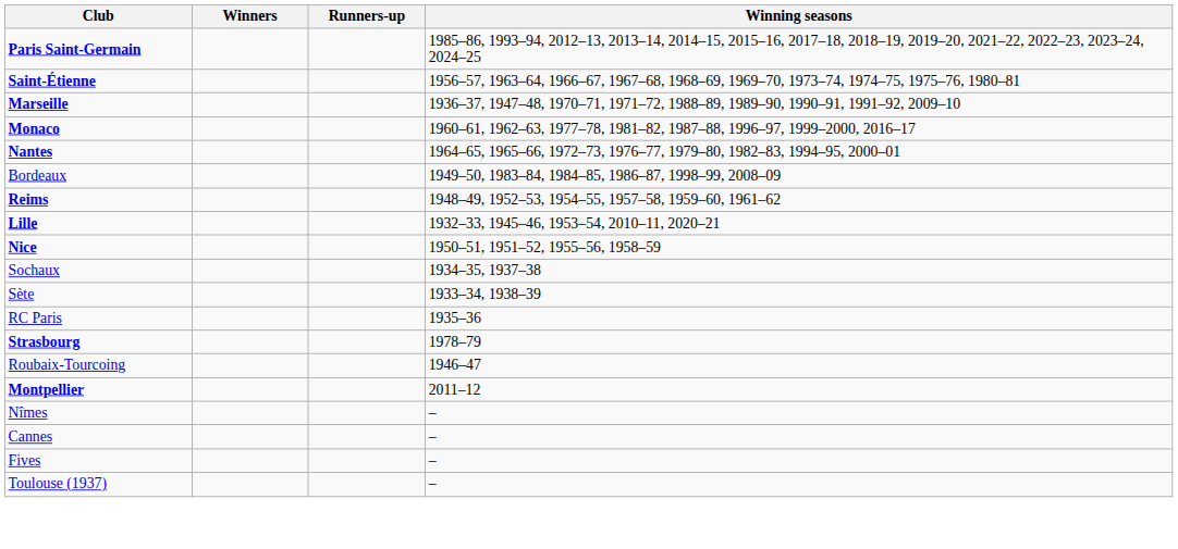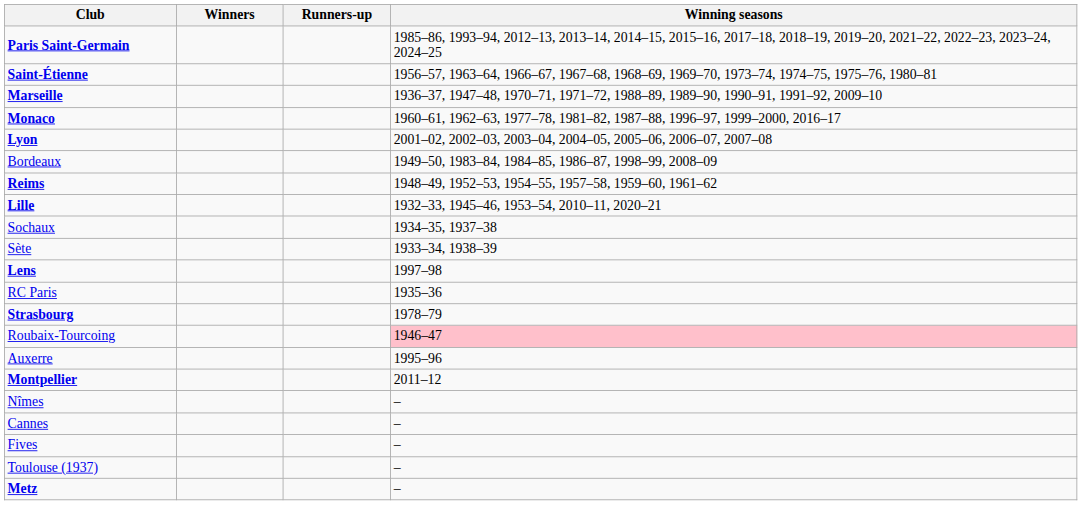 <table class= "wikitable sortable" style="text-align: left;">
 <tr>
 <th style="width:16%;">Club</th>
 <th style="width:10%;">Winners</th>
 <th style="width:10%;">Runners-up</th>
 <th>Winning seasons</th>
 </tr>
 <tr>
 <td><strong><a href='#'>Paris Saint-Germain</a></strong> </td>
 <td></td>
 <td></td>
 <td>1985–86, 1993–94, 2012–13, 2013–14, 2014–15, 2015–16, 2017–18, 2018–19, 2019–20, 2021–22, 2022–23, 2023–24, 2024–25</td>
 </tr>
 <tr>
 <td><strong><a href='#'>Saint-Étienne</a></strong> </td>
 <td></td>
 <td></td>
 <td>1956–57, 1963–64, 1966–67, 1967–68, 1968–69, 1969–70, 1973–74, 1974–75, 1975–76, 1980–81</td>
 </tr>
 <tr>
 <td><strong><a href='#'>Marseille</a></strong></td>
 <td></td>
 <td></td>
 <td>1936–37, 1947–48, 1970–71, 1971–72, 1988–89, 1989–90, 1990–91, 1991–92, 2009–10</td>
 </tr>
 <tr>
 <td><strong><a href='#'>Monaco</a></strong></td>
 <td></td>
 <td></td>
 <td>1960–61, 1962–63, 1977–78, 1981–82, 1987–88, 1996–97, 1999–2000, 2016–17</td>
 </tr>
 <tr>
-<td><strong><a href='#'>Nantes</a></strong></td>
+<td><strong><a href='#'>Lyon</a></strong></td>
 <td></td>
 <td></td>
-<td>1964–65, 1965–66, 1972–73, 1976–77, 1979–80, 1982–83, 1994–95, 2000–01</td>
+<td>2001–02, 2002–03, 2003–04, 2004–05, 2005–06, 2006–07, 2007–08</td>
 </tr>
 <tr>
 <td><a href='#'>Bordeaux</a></td>
 <td></td>
 <td></td>
 <td>1949–50, 1983–84, 1984–85, 1986–87, 1998–99, 2008–09</td>
 </tr>
 <tr>
 <td><strong><a href='#'>Reims</a></strong></td>
 <td></td>
 <td></td>
 <td>1948–49, 1952–53, 1954–55, 1957–58, 1959–60, 1961–62</td>
 </tr>
 <tr>
 <td><strong><a href='#'>Lille</a></strong></td>
 <td></td>
 <td></td>
 <td>1932–33, 1945–46, 1953–54, 2010–11, 2020–21</td>
 </tr>
 <tr>
-<td><strong><a href='#'>Nice</a></strong></td>
-<td></td>
-<td></td>
-<td>1950–51, 1951–52, 1955–56, 1958–59</td>
-</tr>
-<tr>
 <td><a href='#'>Sochaux</a></td>
 <td></td>
 <td></td>
 <td>1934–35, 1937–38</td>
 </tr>
 <tr>
 <td><a href='#'>Sète</a></td>
 <td></td>
 <td></td>
 <td>1933–34, 1938–39</td>
+</tr>
+<tr>
+<td><strong><a href='#'>Lens</a></strong></td>
+<td></td>
+<td></td>
+<td>1997–98</td>
 </tr>
 <tr>
 <td><a href='#'>RC Paris</a></td>
 <td></td>
 <td></td>
 <td>1935–36</td>
 </tr>
 <tr>
 <td><strong><a href='#'>Strasbourg</a></strong></td>
 <td></td>
 <td></td>
 <td>1978–79</td>
 </tr>
 <tr>
 <td><a href='#'>Roubaix-Tourcoing</a></td>
 <td></td>
 <td></td>
-<td>1946–47</td>
+<td style="background: pink;">1946–47</td>
+</tr>
+<tr>
+<td><a href='#'>Auxerre</a></td>
+<td></td>
+<td></td>
+<td>1995–96</td>
 </tr>
 <tr>
 <td><strong><a href='#'>Montpellier</a></strong></td>
 <td></td>
 <td></td>
 <td>2011–12</td>
 </tr>
 <tr>
 <td><a href='#'>Nîmes</a></td>
 <td></td>
 <td></td>
 <td>–</td>
 </tr>
 <tr>
 <td><a href='#'>Cannes</a></td>
 <td></td>
 <td></td>
 <td>–</td>
 </tr>
 <tr>
 <td><a href='#'>Fives</a></td>
 <td></td>
 <td></td>
 <td>–</td>
 </tr>
 <tr>
 <td><a href='#'>Toulouse (1937)</a></td>
 <td></td>
 <td></td>
 <td>–</td>
 </tr>
+<tr>
+<td><strong><a href='#'>Metz</a></strong></td>
+<td></td>
+<td></td>
+<td>–</td>
+</tr>
 </table>
